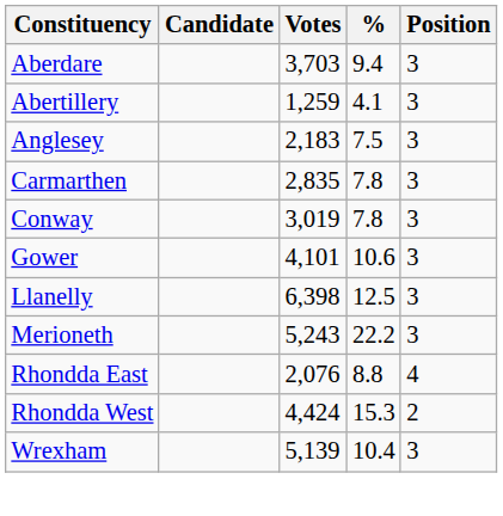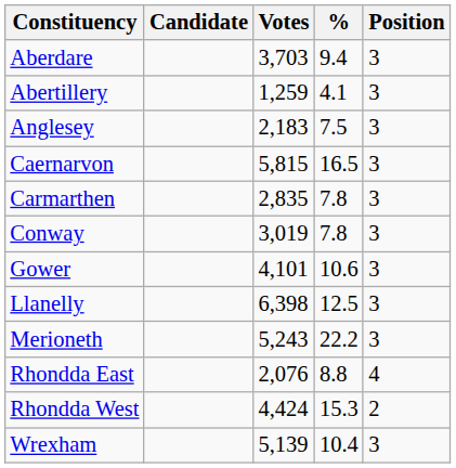 <table class="wikitable sortable">
 <tr>
 <th>Constituency</th>
 <th>Candidate</th>
 <th>Votes</th>
 <th>%</th>
 <th>Position</th>
 </tr>
 <tr>
 <td><a href='#'>Aberdare</a></td>
 <td></td>
 <td>3,703</td>
 <td>9.4</td>
 <td>3</td>
 </tr>
 <tr>
 <td><a href='#'>Abertillery</a></td>
 <td></td>
 <td>1,259</td>
 <td>4.1</td>
 <td>3</td>
 </tr>
 <tr>
 <td><a href='#'>Anglesey</a></td>
 <td></td>
 <td>2,183</td>
 <td>7.5</td>
+<td>3</td>
+</tr>
+<tr>
+<td><a href='#'>Caernarvon</a></td>
+<td></td>
+<td>5,815</td>
+<td>16.5</td>
 <td>3</td>
 </tr>
 <tr>
 <td><a href='#'>Carmarthen</a></td>
 <td></td>
 <td>2,835</td>
 <td>7.8</td>
 <td>3</td>
 </tr>
 <tr>
 <td><a href='#'>Conway</a></td>
 <td></td>
 <td>3,019</td>
 <td>7.8</td>
 <td>3</td>
 </tr>
 <tr>
 <td><a href='#'>Gower</a></td>
 <td></td>
 <td>4,101</td>
 <td>10.6</td>
 <td>3</td>
 </tr>
 <tr>
 <td><a href='#'>Llanelly</a></td>
 <td></td>
 <td>6,398</td>
 <td>12.5</td>
 <td>3</td>
 </tr>
 <tr>
 <td><a href='#'>Merioneth</a></td>
 <td></td>
 <td>5,243</td>
 <td>22.2</td>
 <td>3</td>
 </tr>
 <tr>
 <td><a href='#'>Rhondda East</a></td>
 <td></td>
 <td>2,076</td>
 <td>8.8</td>
 <td>4</td>
 </tr>
 <tr>
 <td><a href='#'>Rhondda West</a></td>
 <td></td>
 <td>4,424</td>
 <td>15.3</td>
 <td>2</td>
 </tr>
 <tr>
 <td><a href='#'>Wrexham</a></td>
 <td></td>
 <td>5,139</td>
 <td>10.4</td>
 <td>3</td>
 </tr>
 </table>
